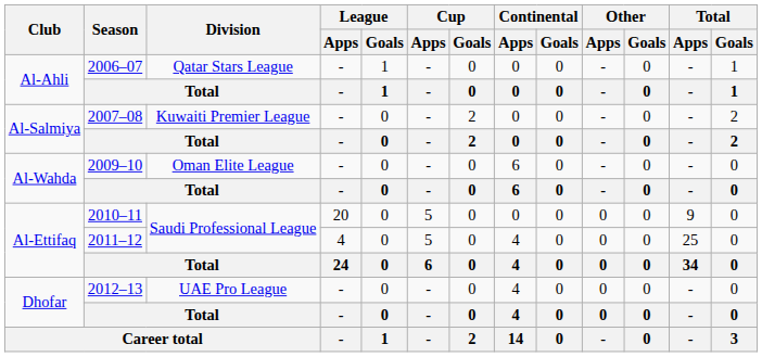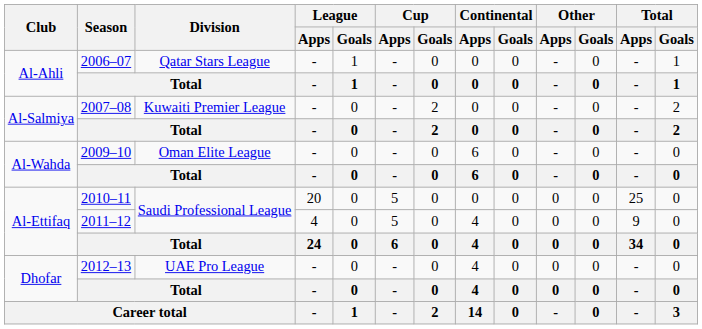 <table class="wikitable" style="text-align: center;">
 <tr>
 <th rowspan="2">Club</th>
 <th rowspan="2">Season</th>
 <th rowspan="2">Division</th>
 <th colspan="2">League</th>
 <th colspan="2">Cup</th>
 <th colspan="2">Continental</th>
 <th colspan="2">Other</th>
 <th colspan="2">Total</th>
 </tr>
 <tr>
 <th>Apps</th>
 <th>Goals</th>
 <th>Apps</th>
 <th>Goals</th>
 <th>Apps</th>
 <th>Goals</th>
 <th>Apps</th>
 <th>Goals</th>
 <th>Apps</th>
 <th>Goals</th>
 </tr>
 <tr>
 <td rowspan="2"><a href='#'>Al-Ahli</a></td>
 <td><a href='#'>2006–07</a></td>
 <td rowspan="1"><a href='#'>Qatar Stars League</a></td>
 <td>-</td>
 <td>1</td>
 <td>-</td>
 <td>0</td>
 <td>0</td>
 <td>0</td>
 <td>-</td>
 <td>0</td>
 <td>-</td>
 <td>1</td>
 </tr>
 <tr>
 <th colspan="2">Total</th>
 <th>-</th>
 <th>1</th>
 <th>-</th>
 <th>0</th>
 <th>0</th>
 <th>0</th>
 <th>-</th>
 <th>0</th>
 <th>-</th>
 <th>1</th>
 </tr>
 <tr>
 <td rowspan="2"><a href='#'>Al-Salmiya</a></td>
 <td><a href='#'>2007–08</a></td>
 <td rowspan="1"><a href='#'>Kuwaiti Premier League</a></td>
 <td>-</td>
 <td>0</td>
 <td>-</td>
 <td>2</td>
 <td>0</td>
 <td>0</td>
 <td>-</td>
 <td>0</td>
 <td>-</td>
 <td>2</td>
 </tr>
 <tr>
 <th colspan="2">Total</th>
 <th>-</th>
 <th>0</th>
 <th>-</th>
 <th>2</th>
 <th>0</th>
 <th>0</th>
 <th>-</th>
 <th>0</th>
 <th>-</th>
 <th>2</th>
 </tr>
 <tr>
 <td rowspan="2"><a href='#'>Al-Wahda</a></td>
 <td><a href='#'>2009–10</a></td>
 <td rowspan="1"><a href='#'>Oman Elite League</a></td>
 <td>-</td>
 <td>0</td>
 <td>-</td>
 <td>0</td>
 <td>6</td>
 <td>0</td>
 <td>-</td>
 <td>0</td>
 <td>-</td>
 <td>0</td>
 </tr>
 <tr>
 <th colspan="2">Total</th>
 <th>-</th>
 <th>0</th>
 <th>-</th>
 <th>0</th>
 <th>6</th>
 <th>0</th>
 <th>-</th>
 <th>0</th>
 <th>-</th>
 <th>0</th>
 </tr>
 <tr>
 <td rowspan="3"><a href='#'>Al-Ettifaq</a></td>
 <td><a href='#'>2010–11</a></td>
 <td rowspan="2"><a href='#'>Saudi Professional League</a></td>
 <td>20</td>
 <td>0</td>
 <td>5</td>
 <td>0</td>
 <td>0</td>
 <td>0</td>
 <td>0</td>
 <td>0</td>
-<td>9</td>
+<td>25</td>
 <td>0</td>
 </tr>
 <tr>
 <td><a href='#'>2011–12</a></td>
 <td>4</td>
 <td>0</td>
 <td>5</td>
 <td>0</td>
 <td>4</td>
 <td>0</td>
 <td>0</td>
 <td>0</td>
-<td>25</td>
+<td>9</td>
 <td>0</td>
 </tr>
 <tr>
 <th colspan="2">Total</th>
 <th>24</th>
 <th>0</th>
 <th>6</th>
 <th>0</th>
 <th>4</th>
 <th>0</th>
 <th>0</th>
 <th>0</th>
 <th>34</th>
 <th>0</th>
 </tr>
 <tr>
 <td rowspan="2"><a href='#'>Dhofar</a></td>
 <td><a href='#'>2012–13</a></td>
 <td rowspan="1"><a href='#'>UAE Pro League</a></td>
 <td>-</td>
 <td>0</td>
 <td>-</td>
 <td>0</td>
 <td>4</td>
 <td>0</td>
 <td>0</td>
 <td>0</td>
 <td>-</td>
 <td>0</td>
 </tr>
 <tr>
 <th colspan="2">Total</th>
 <th>-</th>
 <th>0</th>
 <th>-</th>
 <th>0</th>
 <th>4</th>
 <th>0</th>
 <th>0</th>
 <th>0</th>
 <th>-</th>
 <th>0</th>
 </tr>
 <tr>
 <th colspan="3">Career total</th>
 <th>-</th>
 <th>1</th>
 <th>-</th>
 <th>2</th>
 <th>14</th>
 <th>0</th>
 <th>-</th>
 <th>0</th>
 <th>-</th>
 <th>3</th>
 </tr>
 </table>
